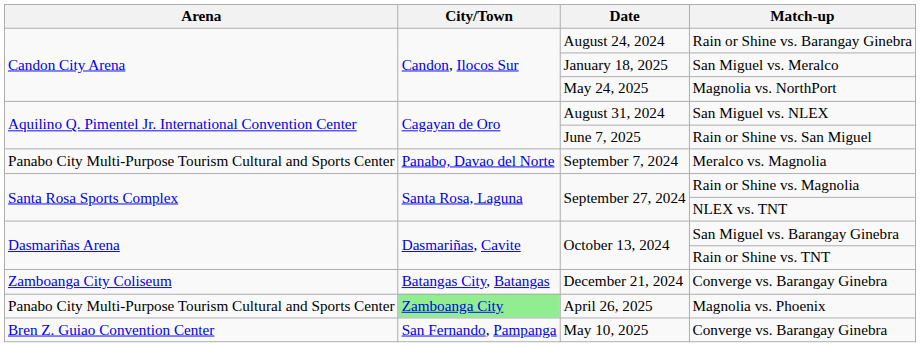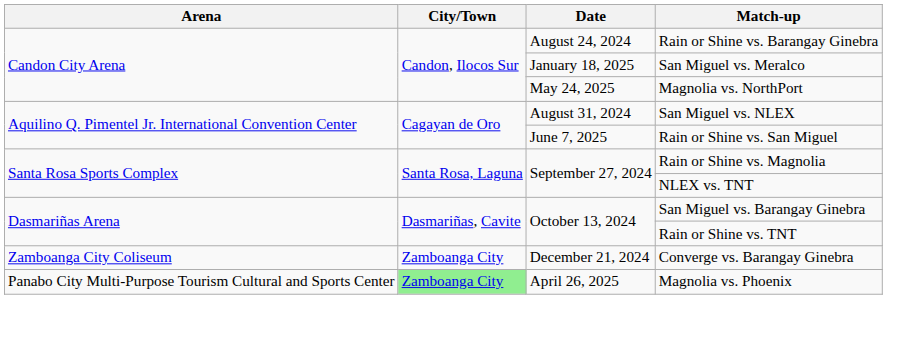 <table class="wikitable">
 <tr>
 <th>Arena</th>
 <th>City/Town</th>
 <th>Date</th>
 <th>Match-up</th>
 </tr>
 <tr>
 <td rowspan="3"><a href='#'>Candon City Arena</a></td>
 <td rowspan="3"><a href='#'>Candon</a>, <a href='#'>Ilocos Sur</a></td>
 <td>August 24, 2024</td>
 <td>Rain or Shine vs. Barangay Ginebra</td>
 </tr>
 <tr>
 <td>January 18, 2025</td>
 <td>San Miguel vs. Meralco</td>
 </tr>
 <tr>
 <td>May 24, 2025</td>
 <td>Magnolia vs. NorthPort</td>
 </tr>
 <tr>
 <td rowspan="2"><a href='#'>Aquilino Q. Pimentel Jr. International Convention Center</a></td>
 <td rowspan="2"><a href='#'>Cagayan de Oro</a></td>
 <td>August 31, 2024</td>
 <td>San Miguel vs. NLEX</td>
 </tr>
 <tr>
 <td>June 7, 2025</td>
 <td>Rain or Shine vs. San Miguel</td>
 </tr>
 <tr>
-<td>Panabo City Multi-Purpose Tourism Cultural and Sports Center</td>
-<td><a href='#'>Panabo, Davao del Norte</a></td>
-<td>September 7, 2024</td>
-<td>Meralco vs. Magnolia</td>
-</tr>
-<tr>
 <td rowspan=2><a href='#'>Santa Rosa Sports Complex</a></td>
 <td rowspan=2><a href='#'>Santa Rosa, Laguna</a></td>
 <td rowspan=2>September 27, 2024</td>
 <td>Rain or Shine vs. Magnolia</td>
 </tr>
 <tr>
 <td>NLEX vs. TNT</td>
 </tr>
 <tr>
 <td rowspan=2><a href='#'>Dasmariñas Arena</a></td>
 <td rowspan=2><a href='#'>Dasmariñas</a>, <a href='#'>Cavite</a></td>
 <td rowspan=2>October 13, 2024</td>
 <td>San Miguel vs. Barangay Ginebra</td>
 </tr>
 <tr>
 <td>Rain or Shine vs. TNT</td>
 </tr>
 <tr>
 <td><a href='#'>Zamboanga City Coliseum</a></td>
-<td><a href='#'>Batangas City</a>, <a href='#'>Batangas</a></td>
+<td><a href='#'>Zamboanga City</a></td>
 <td>December 21, 2024</td>
 <td>Converge vs. Barangay Ginebra</td>
 </tr>
 <tr>
 <td>Panabo City Multi-Purpose Tourism Cultural and Sports Center</td>
 <td style="background: lightgreen;"><a href='#'>Zamboanga City</a></td>
 <td>April 26, 2025</td>
 <td>Magnolia vs. Phoenix</td>
 </tr>
-<tr>
-<td><a href='#'>Bren Z. Guiao Convention Center</a></td>
-<td><a href='#'>San Fernando</a>, <a href='#'>Pampanga</a></td>
-<td>May 10, 2025</td>
-<td>Converge vs. Barangay Ginebra</td>
-</tr>
 </table>
